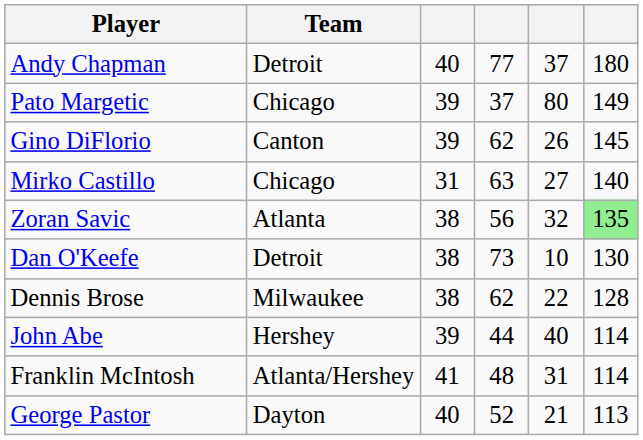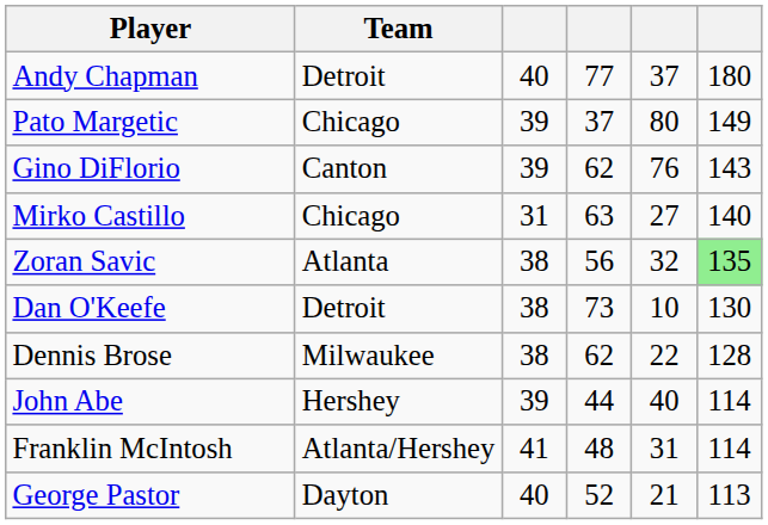 <table class="wikitable">
 <tr>
 <th width=150>Player</th>
 <th width=100>Team</th>
 <th width=28></th>
 <th width=28></th>
 <th width=28></th>
 <th width=28></th>
 </tr>
 <tr align=center>
 <td align=left><a href='#'>Andy Chapman</a></td>
 <td align=left>Detroit</td>
 <td>40</td>
 <td>77</td>
 <td>37</td>
 <td>180</td>
 </tr>
 <tr align=center>
 <td align=left><a href='#'>Pato Margetic</a></td>
 <td align=left>Chicago</td>
 <td>39</td>
 <td>37</td>
 <td>80</td>
 <td>149</td>
 </tr>
 <tr align=center>
 <td align=left><a href='#'>Gino DiFlorio</a></td>
 <td align=left>Canton</td>
 <td>39</td>
 <td>62</td>
-<td>26</td>
-<td>145</td>
+<td>76</td>
+<td>143</td>
 </tr>
 <tr align=center>
 <td align=left><a href='#'>Mirko Castillo</a></td>
 <td align=left>Chicago</td>
 <td>31</td>
 <td>63</td>
 <td>27</td>
 <td>140</td>
 </tr>
 <tr align=center>
 <td align=left><a href='#'>Zoran Savic</a></td>
 <td align=left>Atlanta</td>
 <td>38</td>
 <td>56</td>
 <td>32</td>
 <td style="background: lightgreen;">135</td>
 </tr>
 <tr align=center>
 <td align=left><a href='#'>Dan O'Keefe</a></td>
 <td align=left>Detroit</td>
 <td>38</td>
 <td>73</td>
 <td>10</td>
 <td>130</td>
 </tr>
 <tr align=center>
 <td align=left>Dennis Brose</td>
 <td align=left>Milwaukee</td>
 <td>38</td>
 <td>62</td>
 <td>22</td>
 <td>128</td>
 </tr>
 <tr align=center>
 <td align=left><a href='#'>John Abe</a></td>
 <td align=left>Hershey</td>
 <td>39</td>
 <td>44</td>
 <td>40</td>
 <td>114</td>
 </tr>
 <tr align=center>
 <td align=left>Franklin McIntosh</td>
 <td align=left>Atlanta/Hershey</td>
 <td>41</td>
 <td>48</td>
 <td>31</td>
 <td>114</td>
 </tr>
 <tr align=center>
 <td align=left><a href='#'>George Pastor</a></td>
 <td align=left>Dayton</td>
 <td>40</td>
 <td>52</td>
 <td>21</td>
 <td>113</td>
 </tr>
 </table>
